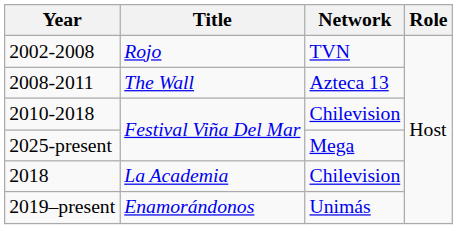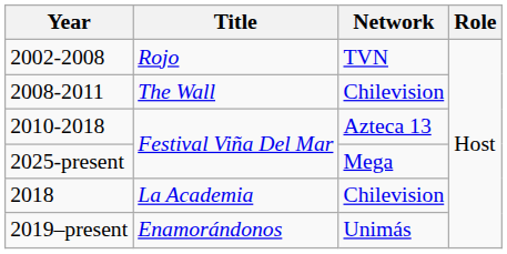 <table class="wikitable">
 <tr>
 <th>Year</th>
 <th>Title</th>
 <th>Network</th>
 <th>Role</th>
 </tr>
 <tr>
 <td>2002-2008</td>
 <td><em><a href='#'>Rojo</a></em></td>
 <td><a href='#'>TVN</a></td>
 <td rowspan=6>Host</td>
 </tr>
 <tr>
 <td>2008-2011</td>
 <td><em><a href='#'>The Wall</a></em></td>
-<td><a href='#'>Azteca 13</a></td>
+<td><a href='#'>Chilevision</a></td>
 </tr>
 <tr>
 <td>2010-2018</td>
 <td rowspan=2><em><a href='#'>Festival Viña Del Mar</a></em></td>
-<td><a href='#'>Chilevision</a></td>
+<td><a href='#'>Azteca 13</a></td>
 </tr>
 <tr>
 <td>2025-present</td>
 <td><a href='#'>Mega</a></td>
 </tr>
 <tr>
 <td>2018</td>
 <td><em><a href='#'>La Academia</a></em></td>
 <td><a href='#'>Chilevision</a></td>
 </tr>
 <tr>
 <td>2019–present</td>
 <td><em><a href='#'>Enamorándonos</a></em></td>
 <td><a href='#'>Unimás</a></td>
 </tr>
 </table>
